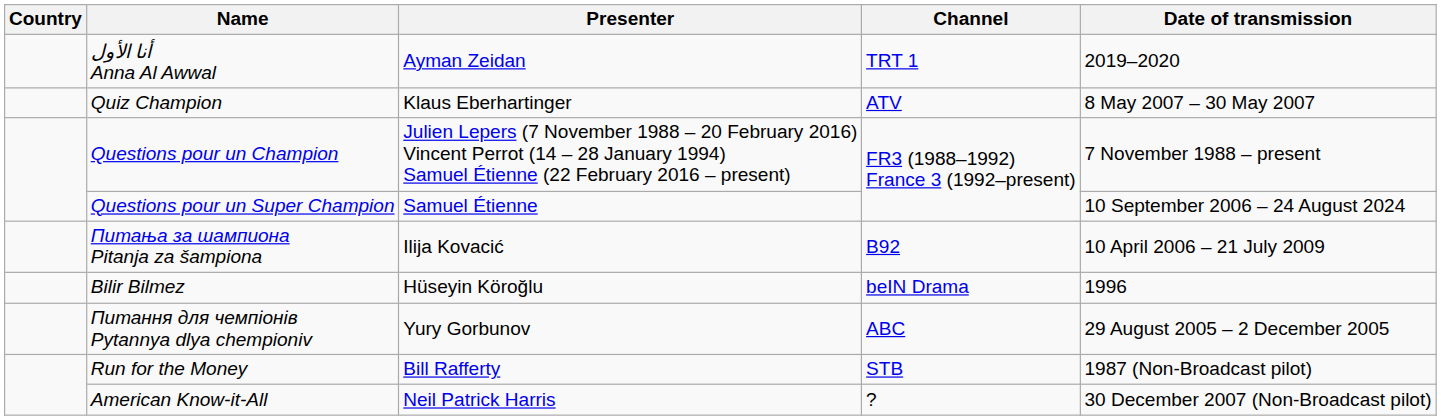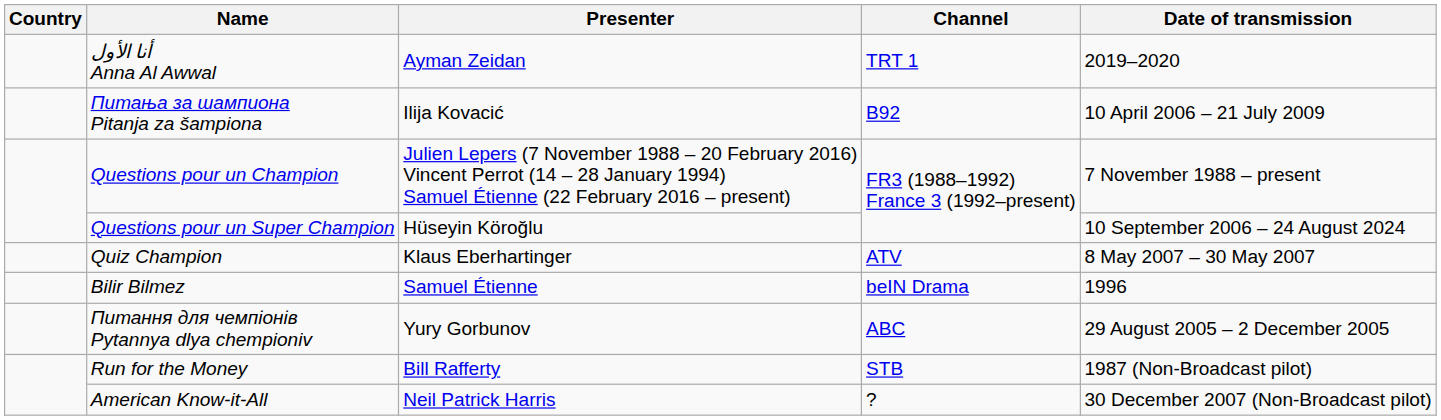 <table class="wikitable">
 <tr>
 <th>Country</th>
 <th>Name</th>
 <th>Presenter</th>
 <th>Channel</th>
 <th>Date of transmission</th>
 </tr>
 <tr>
 <td></td>
 <td><em>أنا الأول</em><br><em>Anna Al Awwal</em></td>
 <td><a href='#'>Ayman Zeidan</a></td>
 <td><a href='#'>TRT 1</a></td>
 <td>2019–2020</td>
 </tr>
 <tr>
 <td></td>
-<td><em>Quiz Champion</em></td>
-<td>Klaus Eberhartinger</td>
-<td><a href='#'>ATV</a></td>
-<td>8 May 2007 – 30 May 2007</td>
+<td><em><a href='#'>Питања за шампиона</a></em><br><em>Pitanja za šampiona</em></td>
+<td>Ilija Kovacić</td>
+<td><a href='#'>B92</a></td>
+<td>10 April 2006 – 21 July 2009</td>
 </tr>
 <tr>
 <td rowspan=2></td>
 <td><em><a href='#'>Questions pour un Champion</a></em></td>
 <td><a href='#'>Julien Lepers</a> (7 November 1988 – 20 February 2016)<br>Vincent Perrot (14 – 28 January 1994)<br><a href='#'>Samuel Étienne</a> (22 February 2016 – present)</td>
 <td rowspan=2><a href='#'>FR3</a> (1988–1992)<br><a href='#'>France 3</a> (1992–present)</td>
 <td>7 November 1988 – present</td>
 </tr>
 <tr>
 <td><em><a href='#'>Questions pour un Super Champion</a></em></td>
-<td><a href='#'>Samuel Étienne</a></td>
+<td>Hüseyin Köroğlu</td>
 <td>10 September 2006 – 24 August 2024</td>
 </tr>
 <tr>
 <td></td>
-<td><em><a href='#'>Питања за шампиона</a></em><br><em>Pitanja za šampiona</em></td>
-<td>Ilija Kovacić</td>
-<td><a href='#'>B92</a></td>
-<td>10 April 2006 – 21 July 2009</td>
+<td><em>Quiz Champion</em></td>
+<td>Klaus Eberhartinger</td>
+<td><a href='#'>ATV</a></td>
+<td>8 May 2007 – 30 May 2007</td>
 </tr>
 <tr>
 <td></td>
 <td><em>Bilir Bilmez</em></td>
-<td>Hüseyin Köroğlu</td>
+<td><a href='#'>Samuel Étienne</a></td>
 <td><a href='#'>beIN Drama</a></td>
 <td>1996</td>
 </tr>
 <tr>
 <td></td>
 <td><em>Питання для чемпіонів</em><br><em>Pytannya dlya chempioniv</em></td>
 <td>Yury Gorbunov</td>
 <td><a href='#'>ABC</a></td>
 <td>29 August 2005 – 2 December 2005</td>
 </tr>
 <tr>
 <td rowspan=2></td>
 <td><em>Run for the Money</em></td>
 <td><a href='#'>Bill Rafferty</a></td>
 <td><a href='#'>STB</a></td>
 <td>1987 (Non-Broadcast pilot)</td>
 </tr>
 <tr>
 <td><em>American Know-it-All</em></td>
 <td><a href='#'>Neil Patrick Harris</a></td>
 <td>?</td>
 <td>30 December 2007 (Non-Broadcast pilot)</td>
 </tr>
 </table>
